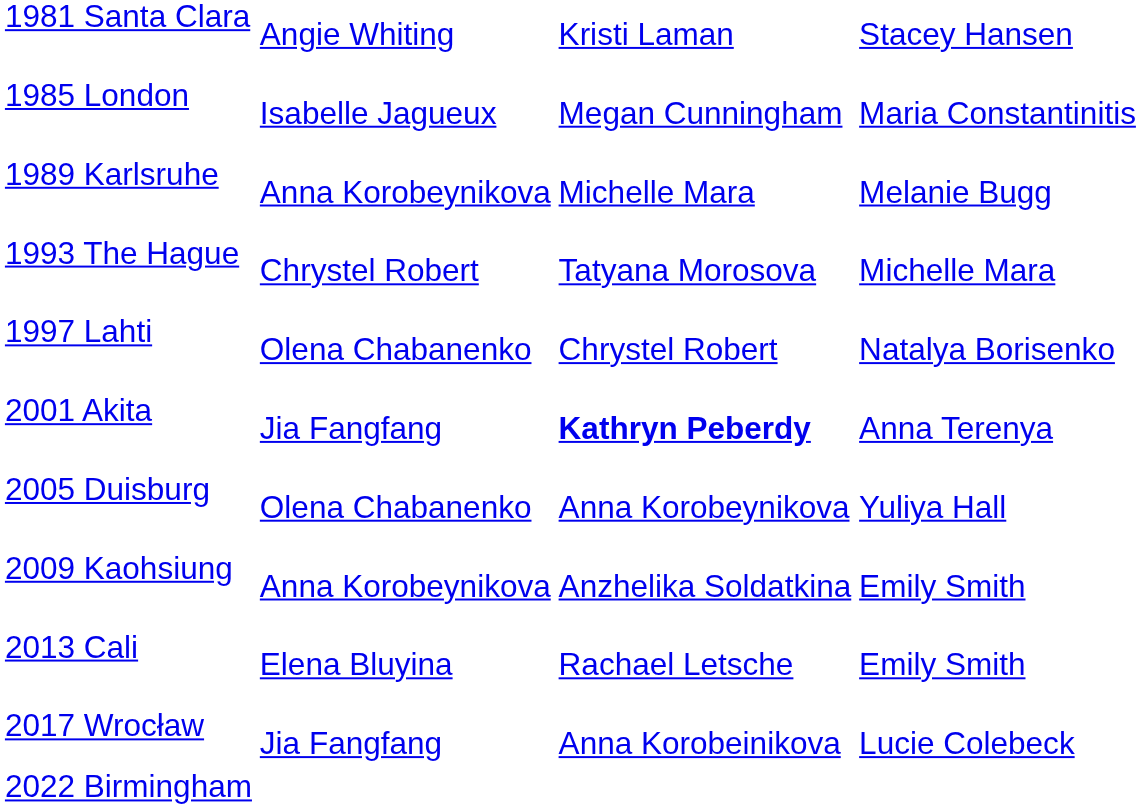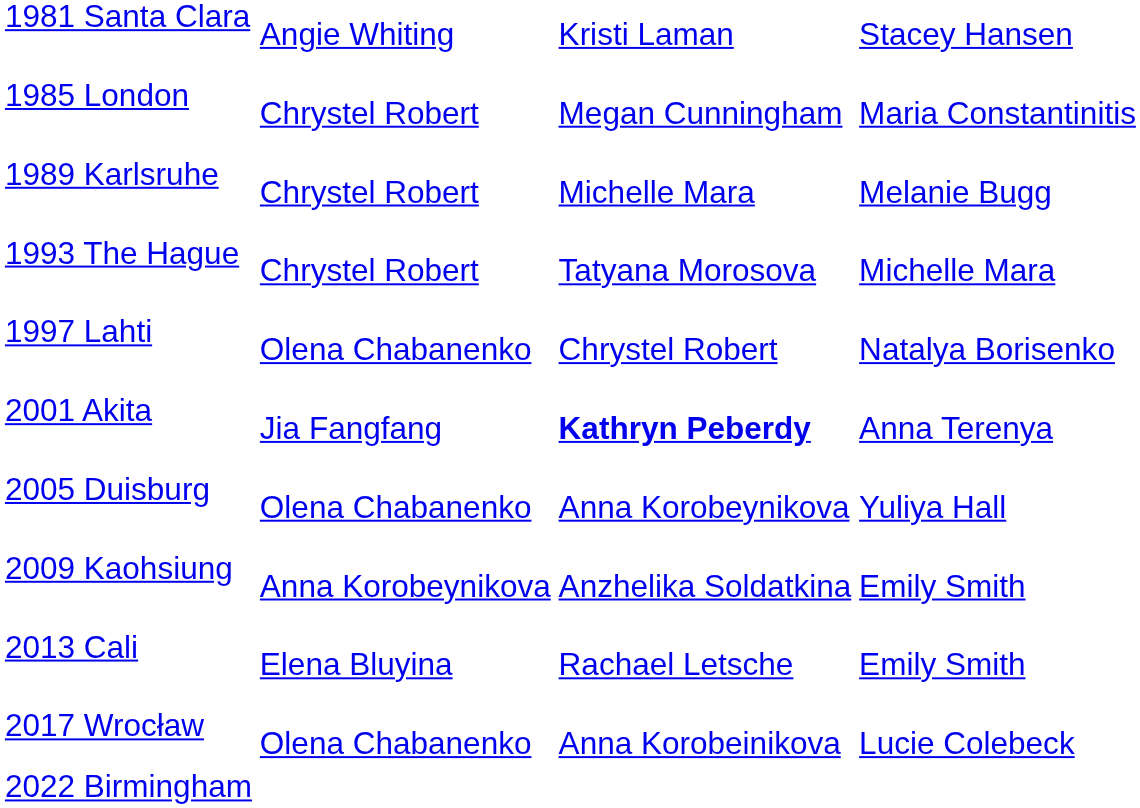 <table>
 <tr>
 <td><a href='#'>1981 Santa Clara</a></td>
 <td><br> <a href='#'>Angie Whiting</a></td>
 <td><br> <a href='#'>Kristi Laman</a></td>
 <td><br> <a href='#'>Stacey Hansen</a></td>
 </tr>
 <tr>
 <td><a href='#'>1985 London</a></td>
-<td><br> <a href='#'>Isabelle Jagueux</a></td>
+<td><br> <a href='#'>Chrystel Robert</a></td>
 <td><br> <a href='#'>Megan Cunningham</a></td>
 <td><br> <a href='#'>Maria Constantinitis</a></td>
 </tr>
 <tr>
 <td><a href='#'>1989 Karlsruhe</a></td>
-<td><br> <a href='#'>Anna Korobeynikova</a></td>
+<td><br> <a href='#'>Chrystel Robert</a></td>
 <td><br> <a href='#'>Michelle Mara</a></td>
 <td><br> <a href='#'>Melanie Bugg</a></td>
 </tr>
 <tr>
 <td><a href='#'>1993 The Hague</a></td>
 <td><br> <a href='#'>Chrystel Robert</a></td>
 <td><br> <a href='#'>Tatyana Morosova</a></td>
 <td><br> <a href='#'>Michelle Mara</a></td>
 </tr>
 <tr>
 <td><a href='#'>1997 Lahti</a></td>
 <td><br> <a href='#'>Olena Chabanenko</a></td>
 <td><br> <a href='#'>Chrystel Robert</a></td>
 <td><br> <a href='#'>Natalya Borisenko</a></td>
 </tr>
 <tr>
 <td><a href='#'>2001 Akita</a></td>
 <td><br> <a href='#'>Jia Fangfang</a></td>
 <td><strong><br> <a href='#'>Kathryn Peberdy</a></strong></td>
 <td><br> <a href='#'>Anna Terenya</a></td>
 </tr>
 <tr>
 <td><a href='#'>2005 Duisburg</a></td>
 <td><br> <a href='#'>Olena Chabanenko</a></td>
 <td><br> <a href='#'>Anna Korobeynikova</a></td>
 <td><br> <a href='#'>Yuliya Hall</a></td>
 </tr>
 <tr>
 <td><a href='#'>2009 Kaohsiung</a></td>
 <td><br> <a href='#'>Anna Korobeynikova</a></td>
 <td><br> <a href='#'>Anzhelika Soldatkina</a></td>
 <td><br> <a href='#'>Emily Smith</a></td>
 </tr>
 <tr>
 <td><a href='#'>2013 Cali</a></td>
 <td><br> <a href='#'>Elena Bluyina</a></td>
 <td><br> <a href='#'>Rachael Letsche</a></td>
 <td><br> <a href='#'>Emily Smith</a></td>
 </tr>
 <tr>
 <td><a href='#'>2017 Wrocław</a></td>
-<td><br> <a href='#'>Jia Fangfang</a></td>
+<td><br> <a href='#'>Olena Chabanenko</a></td>
 <td><br> <a href='#'>Anna Korobeinikova</a></td>
 <td><br> <a href='#'>Lucie Colebeck</a></td>
 </tr>
 <tr>
 <td><a href='#'>2022 Birmingham</a><br></td>
 <td></td>
 <td></td>
 <td></td>
 </tr>
 </table>
